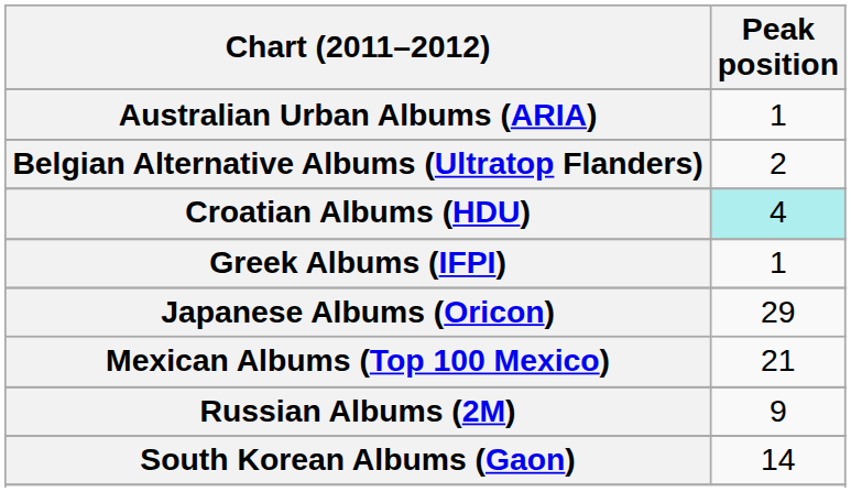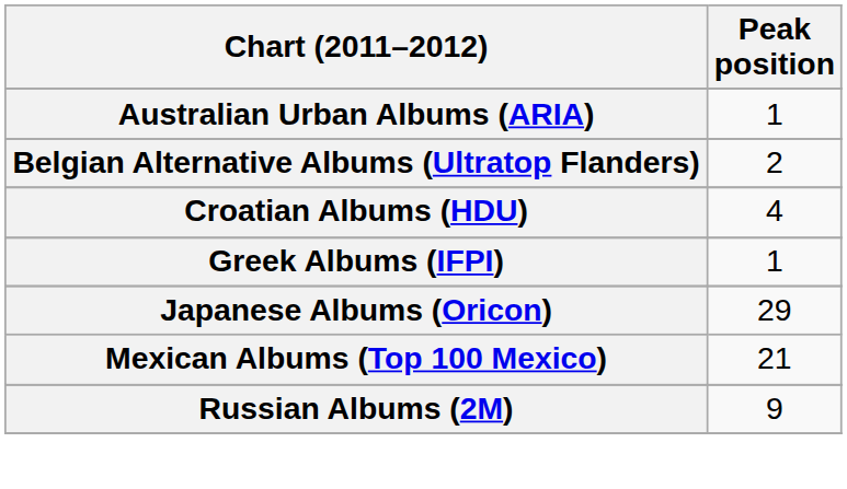 <table class="wikitable sortable plainrowheaders" style="text-align:center">
 <tr>
 <th scope="col">Chart (2011–2012)</th>
 <th scope="col">Peak<br>position</th>
 </tr>
 <tr>
 </tr>
 <tr>
 <th scope="row">Australian Urban Albums (<a href='#'>ARIA</a>)</th>
 <td>1</td>
 </tr>
 <tr>
 </tr>
 <tr>
 </tr>
 <tr>
 <th scope="row">Belgian Alternative Albums (<a href='#'>Ultratop</a> Flanders)</th>
 <td>2</td>
 </tr>
 <tr>
 </tr>
 <tr>
 </tr>
 <tr>
 <th scope="row">Croatian Albums (<a href='#'>HDU</a>)</th>
-<td style="background: paleturquoise;">4</td>
+<td>4</td>
 </tr>
 <tr>
 </tr>
 <tr>
 </tr>
 <tr>
 </tr>
 <tr>
 </tr>
 <tr>
 </tr>
 <tr>
 </tr>
 <tr>
 <th scope="row">Greek Albums (<a href='#'>IFPI</a>)</th>
 <td>1</td>
 </tr>
 <tr>
 </tr>
 <tr>
 </tr>
 <tr>
 </tr>
 <tr>
 <th scope="row">Japanese Albums (<a href='#'>Oricon</a>)</th>
 <td>29</td>
 </tr>
 <tr>
 <th scope="row">Mexican Albums (<a href='#'>Top 100 Mexico</a>)</th>
 <td>21</td>
 </tr>
 <tr>
 </tr>
 <tr>
 </tr>
 <tr>
 </tr>
 <tr>
 </tr>
 <tr>
 <th scope="row">Russian Albums (<a href='#'>2M</a>)</th>
 <td>9</td>
 </tr>
 <tr>
 </tr>
 <tr>
-<th scope="row">South Korean Albums (<a href='#'>Gaon</a>)</th>
-<td>14</td>
-</tr>
-<tr>
 </tr>
 <tr>
 </tr>
 <tr>
 </tr>
 <tr>
 </tr>
 <tr>
 </tr>
 <tr>
 </tr>
 <tr>
 </tr>
 </table>
